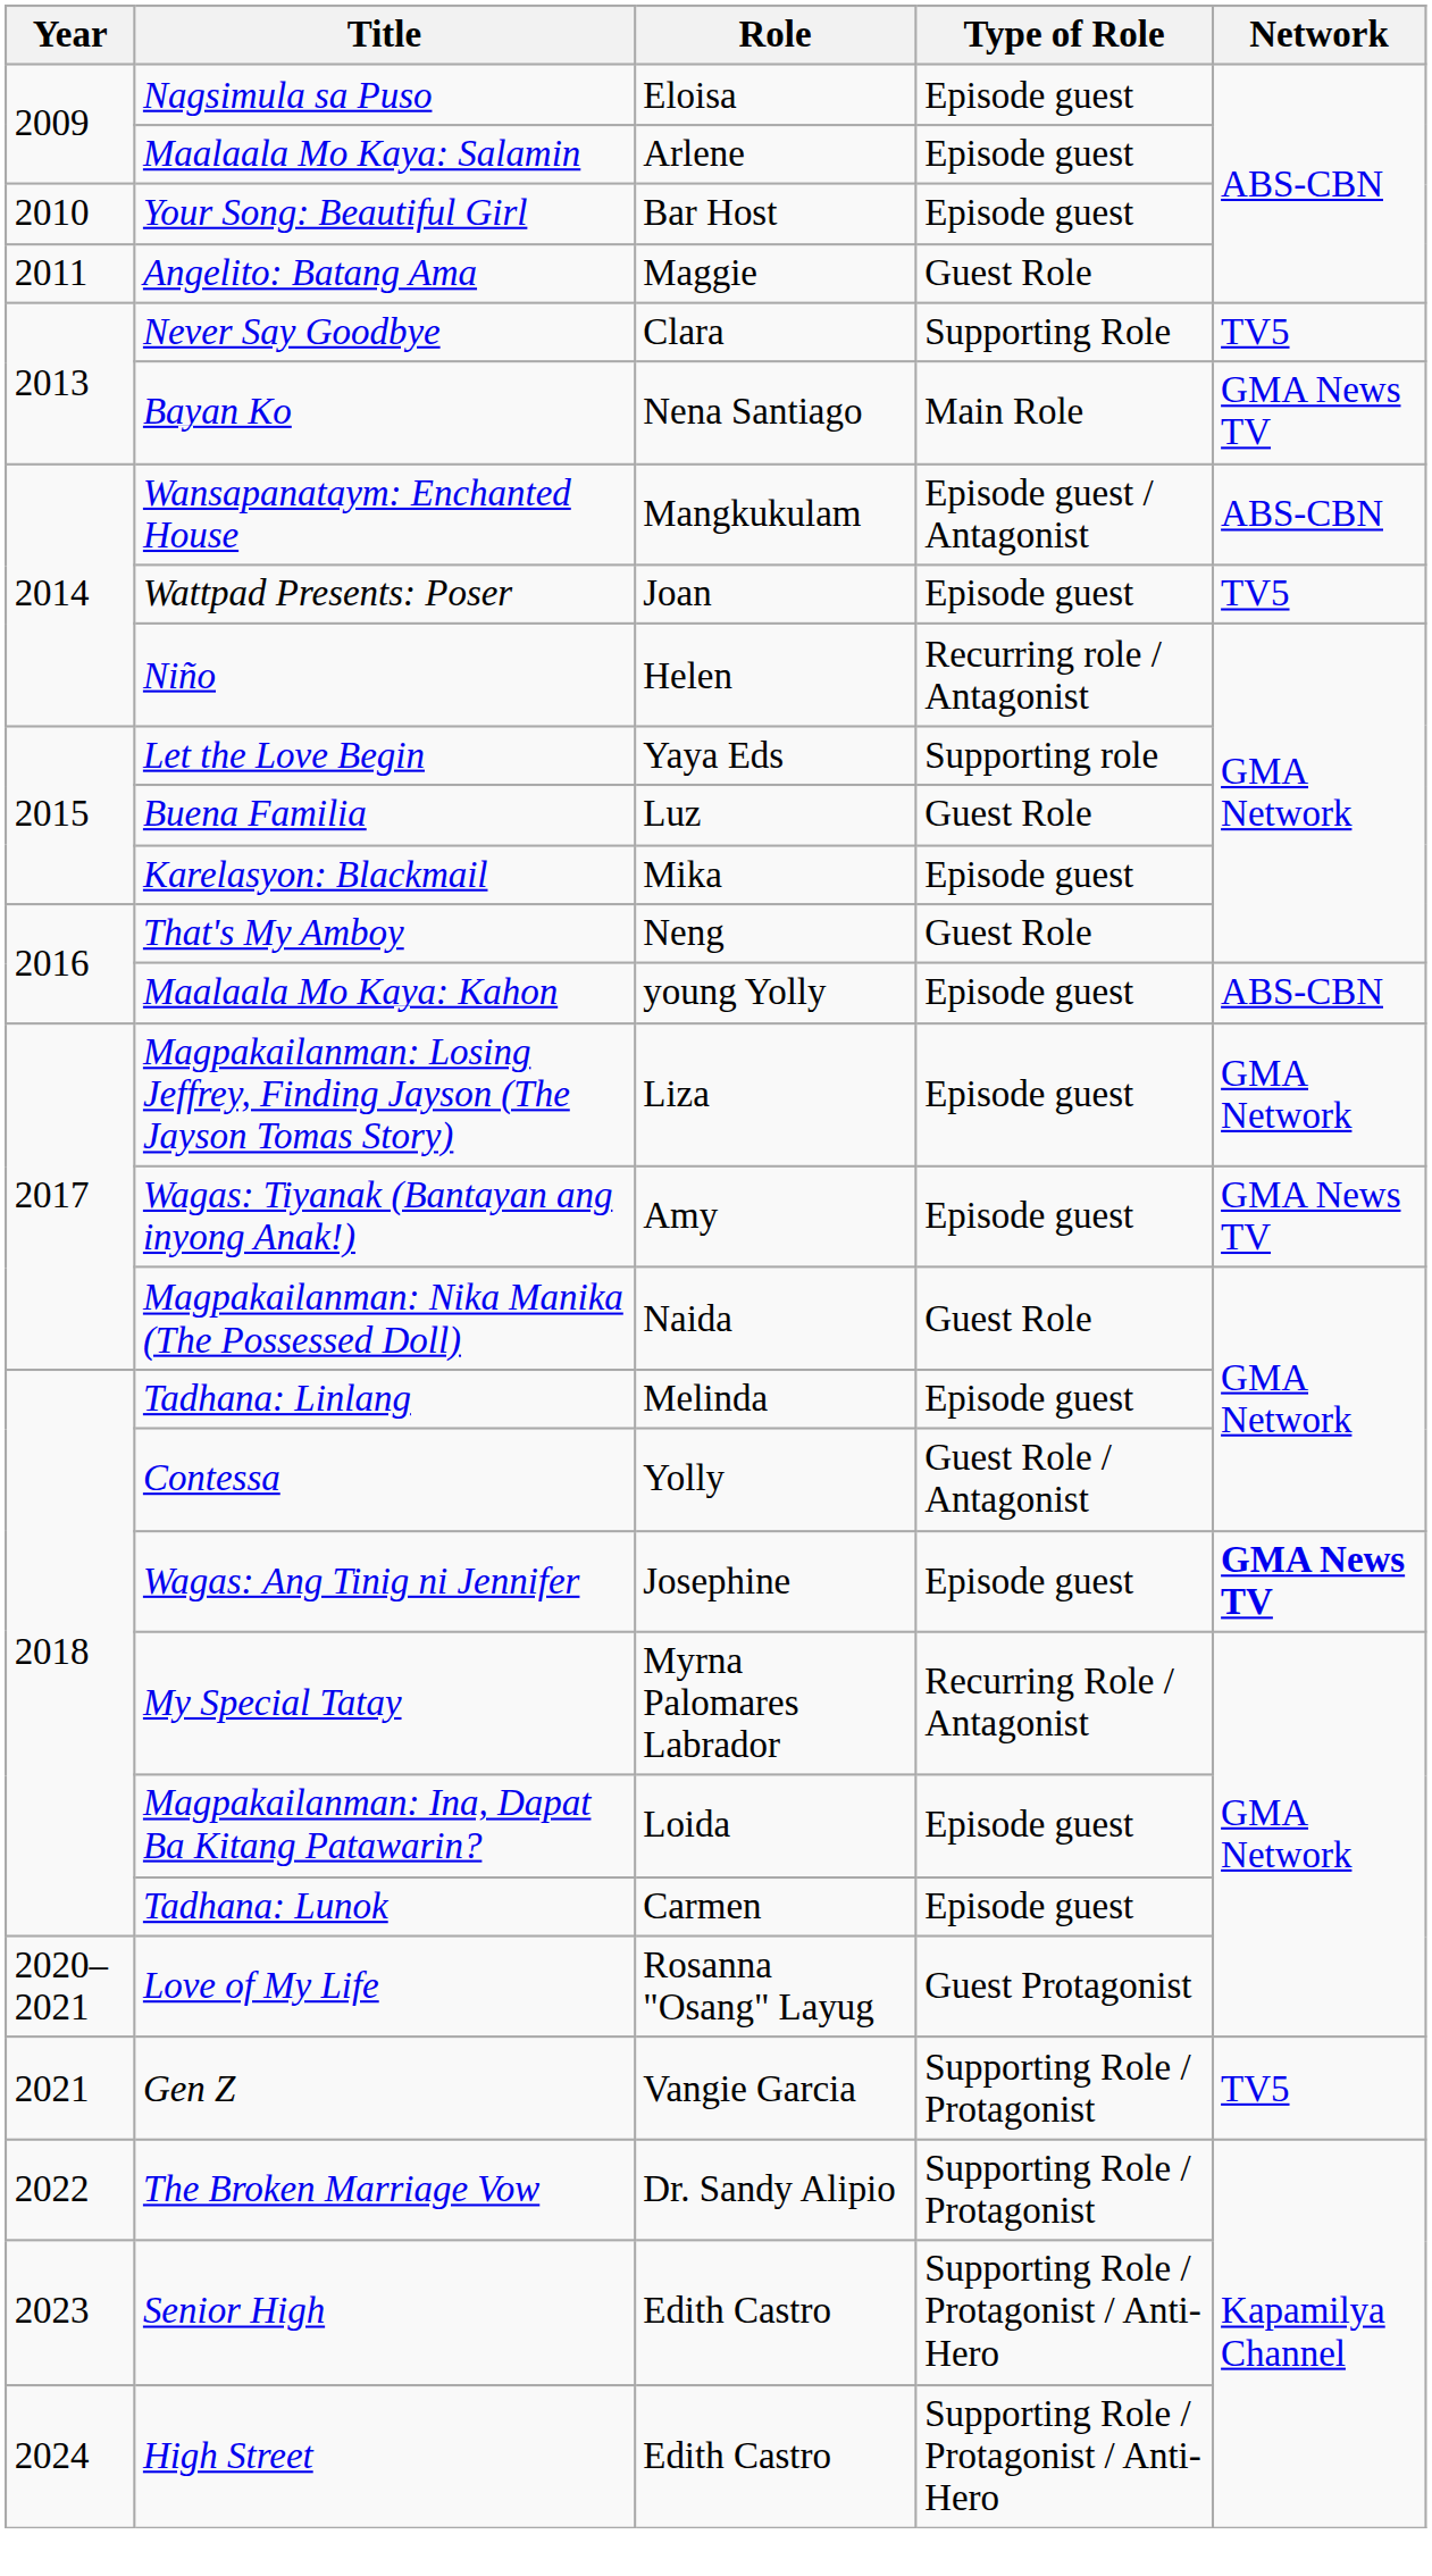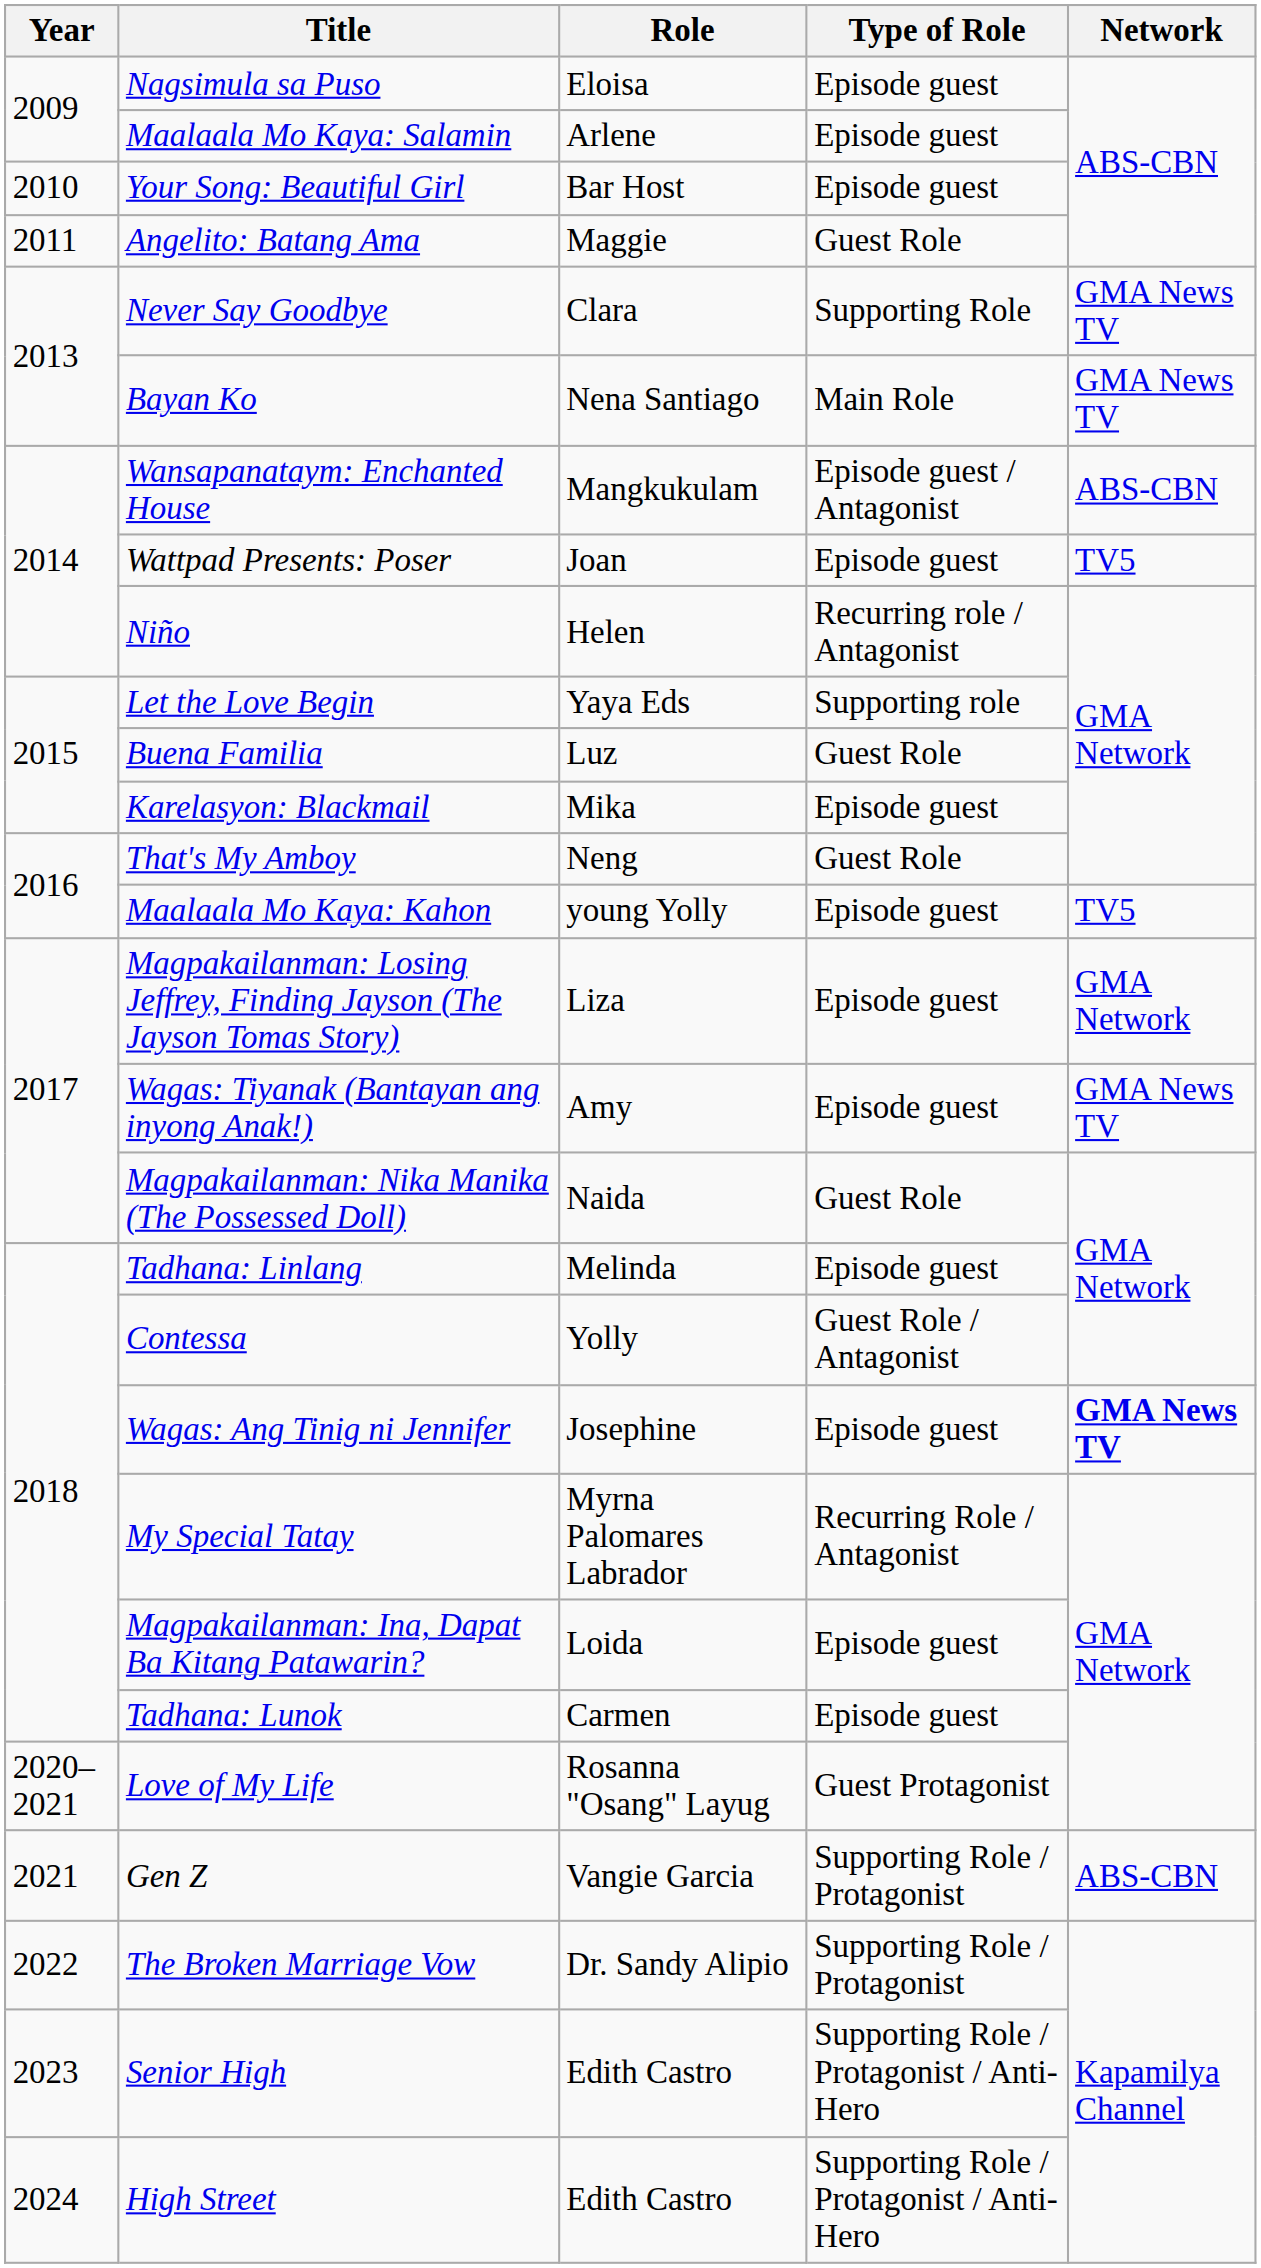 <table class="wikitable sortable">
 <tr>
 <th>Year</th>
 <th>Title</th>
 <th>Role</th>
 <th>Type of Role</th>
 <th>Network</th>
 </tr>
 <tr>
 <td rowspan="2">2009</td>
 <td><em><a href='#'>Nagsimula sa Puso</a></em></td>
 <td>Eloisa</td>
 <td>Episode guest</td>
 <td rowspan="4"><a href='#'>ABS-CBN</a></td>
 </tr>
 <tr>
 <td><em><a href='#'>Maalaala Mo Kaya: Salamin</a></em></td>
 <td>Arlene</td>
 <td>Episode guest</td>
 </tr>
 <tr>
 <td>2010</td>
 <td><em><a href='#'>Your Song: Beautiful Girl</a></em></td>
 <td>Bar Host</td>
 <td>Episode guest</td>
 </tr>
 <tr>
 <td>2011</td>
 <td><em><a href='#'>Angelito: Batang Ama</a></em></td>
 <td>Maggie</td>
 <td>Guest Role</td>
 </tr>
 <tr>
 <td rowspan="2">2013</td>
 <td><em><a href='#'>Never Say Goodbye</a></em></td>
 <td>Clara</td>
 <td>Supporting Role</td>
-<td><a href='#'>TV5</a></td>
+<td><a href='#'>GMA News TV</a></td>
 </tr>
 <tr>
 <td><em><a href='#'>Bayan Ko</a></em></td>
 <td>Nena Santiago</td>
 <td>Main Role</td>
 <td><a href='#'>GMA News TV</a></td>
 </tr>
 <tr>
 <td rowspan="3">2014</td>
 <td><em><a href='#'>Wansapanataym: Enchanted House</a></em></td>
 <td>Mangkukulam</td>
 <td>Episode guest / Antagonist</td>
 <td><a href='#'>ABS-CBN</a></td>
 </tr>
 <tr>
 <td><em>Wattpad Presents: Poser</em></td>
 <td>Joan</td>
 <td>Episode guest</td>
 <td><a href='#'>TV5</a></td>
 </tr>
 <tr>
 <td><em><a href='#'>Niño</a></em></td>
 <td>Helen</td>
 <td>Recurring role / Antagonist</td>
 <td rowspan="5"><a href='#'>GMA Network</a></td>
 </tr>
 <tr>
 <td rowspan="3">2015</td>
 <td><em><a href='#'>Let the Love Begin</a></em></td>
 <td>Yaya Eds</td>
 <td>Supporting role</td>
 </tr>
 <tr>
 <td><em><a href='#'>Buena Familia</a></em></td>
 <td>Luz</td>
 <td>Guest Role</td>
 </tr>
 <tr>
 <td><em><a href='#'>Karelasyon: Blackmail</a></em></td>
 <td>Mika</td>
 <td>Episode guest</td>
 </tr>
 <tr>
 <td rowspan="2">2016</td>
 <td><em><a href='#'>That's My Amboy</a></em></td>
 <td>Neng</td>
 <td>Guest Role</td>
 </tr>
 <tr>
 <td><em><a href='#'>Maalaala Mo Kaya: Kahon</a></em></td>
 <td>young Yolly</td>
 <td>Episode guest</td>
-<td><a href='#'>ABS-CBN</a></td>
+<td><a href='#'>TV5</a></td>
 </tr>
 <tr>
 <td rowspan="3">2017</td>
 <td><em><a href='#'>Magpakailanman: Losing Jeffrey, Finding Jayson (The Jayson Tomas Story)</a></em></td>
 <td>Liza</td>
 <td>Episode guest</td>
 <td><a href='#'>GMA Network</a></td>
 </tr>
 <tr>
 <td><em><a href='#'>Wagas: Tiyanak (Bantayan ang inyong Anak!)</a></em></td>
 <td>Amy</td>
 <td>Episode guest</td>
 <td><a href='#'>GMA News TV</a></td>
 </tr>
 <tr>
 <td><em><a href='#'>Magpakailanman: Nika Manika (The Possessed Doll)</a></em></td>
 <td>Naida</td>
 <td>Guest Role</td>
 <td rowspan="3"><a href='#'>GMA Network</a></td>
 </tr>
 <tr>
 <td rowspan="6">2018</td>
 <td><em><a href='#'>Tadhana: Linlang</a></em></td>
 <td>Melinda</td>
 <td>Episode guest</td>
 </tr>
 <tr>
 <td><em><a href='#'>Contessa</a></em></td>
 <td>Yolly</td>
 <td>Guest Role / Antagonist</td>
 </tr>
 <tr>
 <td><em><a href='#'>Wagas: Ang Tinig ni Jennifer</a></em></td>
 <td>Josephine</td>
 <td>Episode guest</td>
 <td><strong><a href='#'>GMA News TV</a></strong></td>
 </tr>
 <tr>
 <td><em><a href='#'>My Special Tatay</a></em></td>
 <td>Myrna Palomares Labrador</td>
 <td>Recurring Role / Antagonist</td>
 <td rowspan="4"><a href='#'>GMA Network</a></td>
 </tr>
 <tr>
 <td><em><a href='#'>Magpakailanman: Ina, Dapat Ba Kitang Patawarin?</a></em></td>
 <td>Loida</td>
 <td>Episode guest</td>
 </tr>
 <tr>
 <td><em><a href='#'>Tadhana: Lunok</a></em></td>
 <td>Carmen</td>
 <td>Episode guest</td>
 </tr>
 <tr>
 <td>2020–2021</td>
 <td><em><a href='#'>Love of My Life</a></em></td>
 <td>Rosanna "Osang" Layug</td>
 <td>Guest Protagonist</td>
 </tr>
 <tr>
 <td>2021</td>
 <td><em>Gen Z</em></td>
 <td>Vangie Garcia</td>
 <td>Supporting Role / Protagonist</td>
-<td><a href='#'>TV5</a></td>
+<td><a href='#'>ABS-CBN</a></td>
 </tr>
 <tr>
 <td>2022</td>
 <td><em><a href='#'>The Broken Marriage Vow</a></em></td>
 <td>Dr. Sandy Alipio</td>
 <td>Supporting Role / Protagonist</td>
 <td rowspan="3"><a href='#'>Kapamilya Channel</a></td>
 </tr>
 <tr>
 <td>2023</td>
 <td><em><a href='#'>Senior High</a></em></td>
 <td>Edith Castro</td>
 <td>Supporting Role / Protagonist / Anti-Hero</td>
 </tr>
 <tr>
 <td>2024</td>
 <td><em><a href='#'>High Street</a></em></td>
 <td>Edith Castro</td>
 <td>Supporting Role / Protagonist / Anti-Hero</td>
 </tr>
 </table>
